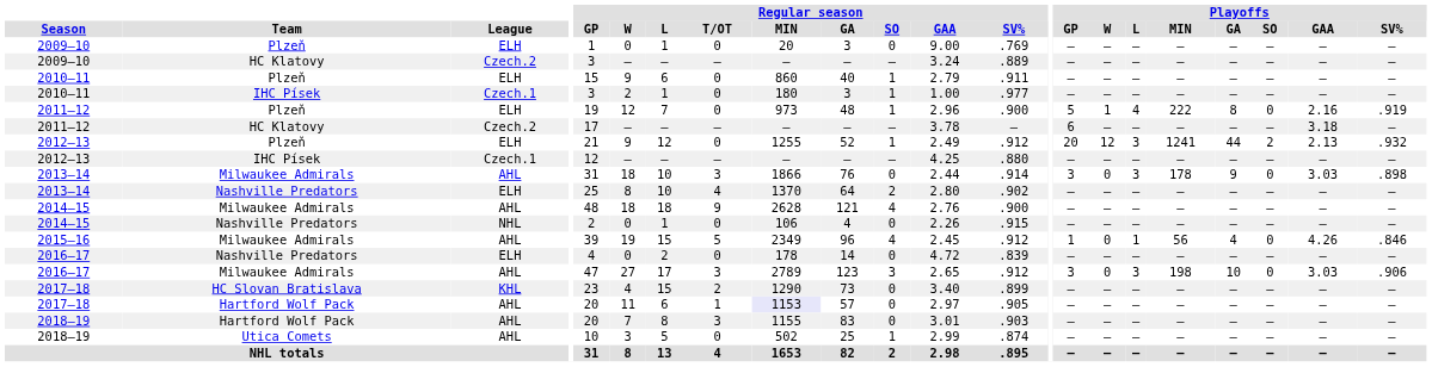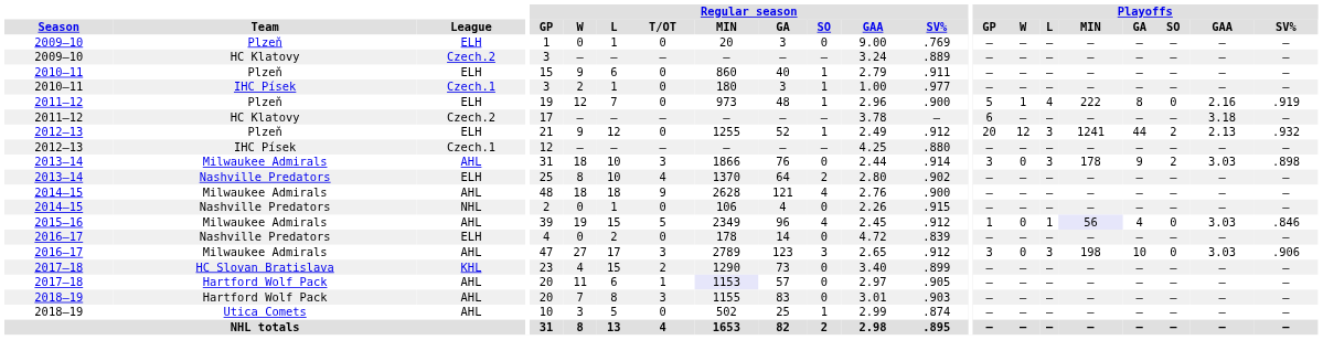 <table border="0" cellpadding="1" cellspacing="0" style="text-align:center; width:75%">
 <tr ALIGN="center" bgcolor="#e0e0e0">
 <th align="center" colspan="3" bgcolor="#ffffff"></th>
 <th align="center" rowspan="99" bgcolor="#ffffff"></th>
 <th align="center" colspan="9" bgcolor="#e0e0e0"><a href='#'>Regular season</a></th>
 <th align="center" rowspan="99" bgcolor="#ffffff"></th>
 <th align="center" colspan="8" bgcolor="#e0e0e0"><a href='#'>Playoffs</a></th>
 </tr>
 <tr ALIGN="center" bgcolor="#e0e0e0">
 <th><a href='#'>Season</a></th>
 <th>Team</th>
 <th>League</th>
 <th>GP</th>
 <th>W</th>
 <th>L</th>
 <th>T/OT</th>
 <th>MIN</th>
 <th>GA</th>
 <th><a href='#'>SO</a></th>
 <th><a href='#'>GAA</a></th>
 <th><a href='#'>SV%</a></th>
 <th>GP</th>
 <th>W</th>
 <th>L</th>
 <th>MIN</th>
 <th>GA</th>
 <th>SO</th>
 <th>GAA</th>
 <th>SV%</th>
 </tr>
 <tr ALIGN="center">
 <td><a href='#'>2009–10</a></td>
 <td><a href='#'>Plzeň</a></td>
 <td><a href='#'>ELH</a></td>
 <td>1</td>
 <td>0</td>
 <td>1</td>
 <td>0</td>
 <td>20</td>
 <td>3</td>
 <td>0</td>
 <td>9.00</td>
 <td>.769</td>
 <td>—</td>
 <td>—</td>
 <td>—</td>
 <td>—</td>
 <td>—</td>
 <td>—</td>
 <td>—</td>
 <td>—</td>
 </tr>
 <tr ALIGN="center"  bgcolor="#f0f0f0">
 <td>2009–10</td>
 <td>HC Klatovy</td>
 <td><a href='#'>Czech.2</a></td>
 <td>3</td>
 <td>—</td>
 <td>—</td>
 <td>—</td>
 <td>—</td>
 <td>—</td>
 <td>—</td>
 <td>3.24</td>
 <td>.889</td>
 <td>—</td>
 <td>—</td>
 <td>—</td>
 <td>—</td>
 <td>—</td>
 <td>—</td>
 <td>—</td>
 <td>—</td>
 </tr>
 <tr ALIGN="center">
 <td><a href='#'>2010–11</a></td>
 <td>Plzeň</td>
 <td>ELH</td>
 <td>15</td>
 <td>9</td>
 <td>6</td>
 <td>0</td>
 <td>860</td>
 <td>40</td>
 <td>1</td>
 <td>2.79</td>
 <td>.911</td>
 <td>—</td>
 <td>—</td>
 <td>—</td>
 <td>—</td>
 <td>—</td>
 <td>—</td>
 <td>—</td>
 <td>—</td>
 </tr>
 <tr ALIGN="center" bgcolor="#f0f0f0">
 <td>2010–11</td>
 <td><a href='#'>IHC Písek</a></td>
 <td><a href='#'>Czech.1</a></td>
 <td>3</td>
 <td>2</td>
 <td>1</td>
 <td>0</td>
 <td>180</td>
 <td>3</td>
 <td>1</td>
 <td>1.00</td>
 <td>.977</td>
 <td>—</td>
 <td>—</td>
 <td>—</td>
 <td>—</td>
 <td>—</td>
 <td>—</td>
 <td>—</td>
 <td>—</td>
 </tr>
 <tr ALIGN="center">
 <td><a href='#'>2011–12</a></td>
 <td>Plzeň</td>
 <td>ELH</td>
 <td>19</td>
 <td>12</td>
 <td>7</td>
 <td>0</td>
 <td>973</td>
 <td>48</td>
 <td>1</td>
 <td>2.96</td>
 <td>.900</td>
 <td>5</td>
 <td>1</td>
 <td>4</td>
 <td>222</td>
 <td>8</td>
 <td>0</td>
 <td>2.16</td>
 <td>.919</td>
 </tr>
 <tr ALIGN="center"  bgcolor="#f0f0f0">
 <td>2011–12</td>
 <td>HC Klatovy</td>
 <td>Czech.2</td>
 <td>17</td>
 <td>—</td>
 <td>—</td>
 <td>—</td>
 <td>—</td>
 <td>—</td>
 <td>—</td>
 <td>3.78</td>
 <td>—</td>
 <td>6</td>
 <td>—</td>
 <td>—</td>
 <td>—</td>
 <td>—</td>
 <td>—</td>
 <td>3.18</td>
 <td>—</td>
 </tr>
 <tr ALIGN="center">
 <td><a href='#'>2012–13</a></td>
 <td>Plzeň</td>
 <td>ELH</td>
 <td>21</td>
 <td>9</td>
 <td>12</td>
 <td>0</td>
 <td>1255</td>
 <td>52</td>
 <td>1</td>
 <td>2.49</td>
 <td>.912</td>
 <td>20</td>
 <td>12</td>
 <td>3</td>
 <td>1241</td>
 <td>44</td>
 <td>2</td>
 <td>2.13</td>
 <td>.932</td>
 </tr>
 <tr ALIGN="center" bgcolor="#f0f0f0">
 <td>2012–13</td>
 <td>IHC Písek</td>
 <td>Czech.1</td>
 <td>12</td>
 <td>—</td>
 <td>—</td>
 <td>—</td>
 <td>—</td>
 <td>—</td>
 <td>—</td>
 <td>4.25</td>
 <td>.880</td>
 <td>—</td>
 <td>—</td>
 <td>—</td>
 <td>—</td>
 <td>—</td>
 <td>—</td>
 <td>—</td>
 <td>—</td>
 </tr>
 <tr ALIGN="center">
 <td><a href='#'>2013–14</a></td>
 <td><a href='#'>Milwaukee Admirals</a></td>
 <td><a href='#'>AHL</a></td>
 <td>31</td>
 <td>18</td>
 <td>10</td>
 <td>3</td>
 <td>1866</td>
 <td>76</td>
 <td>0</td>
 <td>2.44</td>
 <td>.914</td>
 <td>3</td>
 <td>0</td>
 <td>3</td>
 <td>178</td>
 <td>9</td>
-<td>0</td>
+<td>2</td>
 <td>3.03</td>
 <td>.898</td>
 </tr>
 <tr ALIGN="center"  bgcolor="#f0f0f0">
 <td><a href='#'>2013–14</a></td>
 <td><a href='#'>Nashville Predators</a></td>
 <td>ELH</td>
 <td>25</td>
 <td>8</td>
 <td>10</td>
 <td>4</td>
 <td>1370</td>
 <td>64</td>
 <td>2</td>
 <td>2.80</td>
 <td>.902</td>
 <td>—</td>
 <td>—</td>
 <td>—</td>
 <td>—</td>
 <td>—</td>
 <td>—</td>
 <td>—</td>
 <td>—</td>
 </tr>
 <tr ALIGN="center">
 <td><a href='#'>2014–15</a></td>
 <td>Milwaukee Admirals</td>
 <td>AHL</td>
 <td>48</td>
 <td>18</td>
 <td>18</td>
 <td>9</td>
 <td>2628</td>
 <td>121</td>
 <td>4</td>
 <td>2.76</td>
 <td>.900</td>
 <td>—</td>
 <td>—</td>
 <td>—</td>
 <td>—</td>
 <td>—</td>
 <td>—</td>
 <td>—</td>
 <td>—</td>
 </tr>
 <tr ALIGN="center"  bgcolor="#f0f0f0">
 <td><a href='#'>2014–15</a></td>
 <td>Nashville Predators</td>
 <td>NHL</td>
 <td>2</td>
 <td>0</td>
 <td>1</td>
 <td>0</td>
 <td>106</td>
 <td>4</td>
 <td>0</td>
 <td>2.26</td>
 <td>.915</td>
 <td>—</td>
 <td>—</td>
 <td>—</td>
 <td>—</td>
 <td>—</td>
 <td>—</td>
 <td>—</td>
 <td>—</td>
 </tr>
 <tr ALIGN="center">
 <td><a href='#'>2015–16</a></td>
 <td>Milwaukee Admirals</td>
 <td>AHL</td>
 <td>39</td>
 <td>19</td>
 <td>15</td>
 <td>5</td>
 <td>2349</td>
 <td>96</td>
 <td>4</td>
 <td>2.45</td>
 <td>.912</td>
 <td>1</td>
 <td>0</td>
 <td>1</td>
-<td>56</td>
+<td style="background: lavender;">56</td>
 <td>4</td>
 <td>0</td>
-<td>4.26</td>
+<td>3.03</td>
 <td>.846</td>
 </tr>
 <tr ALIGN="center"  bgcolor="#f0f0f0">
 <td><a href='#'>2016–17</a></td>
 <td>Nashville Predators</td>
 <td>ELH</td>
 <td>4</td>
 <td>0</td>
 <td>2</td>
 <td>0</td>
 <td>178</td>
 <td>14</td>
 <td>0</td>
 <td>4.72</td>
 <td>.839</td>
 <td>—</td>
 <td>—</td>
 <td>—</td>
 <td>—</td>
 <td>—</td>
 <td>—</td>
 <td>—</td>
 <td>—</td>
 </tr>
 <tr ALIGN="center">
 <td><a href='#'>2016–17</a></td>
 <td>Milwaukee Admirals</td>
 <td>AHL</td>
 <td>47</td>
 <td>27</td>
 <td>17</td>
 <td>3</td>
 <td>2789</td>
 <td>123</td>
 <td>3</td>
 <td>2.65</td>
 <td>.912</td>
 <td>3</td>
 <td>0</td>
 <td>3</td>
 <td>198</td>
 <td>10</td>
 <td>0</td>
 <td>3.03</td>
 <td>.906</td>
 </tr>
 <tr ALIGN="center"  bgcolor="#f0f0f0">
 <td><a href='#'>2017–18</a></td>
 <td><a href='#'>HC Slovan Bratislava</a></td>
 <td><a href='#'>KHL</a></td>
 <td>23</td>
 <td>4</td>
 <td>15</td>
 <td>2</td>
 <td>1290</td>
 <td>73</td>
 <td>0</td>
 <td>3.40</td>
 <td>.899</td>
 <td>—</td>
 <td>—</td>
 <td>—</td>
 <td>—</td>
 <td>—</td>
 <td>—</td>
 <td>—</td>
 <td>—</td>
 </tr>
 <tr ALIGN="center">
 <td><a href='#'>2017–18</a></td>
 <td><a href='#'>Hartford Wolf Pack</a></td>
 <td>AHL</td>
 <td>20</td>
 <td>11</td>
 <td>6</td>
 <td>1</td>
 <td style="background: lavender;">1153</td>
 <td>57</td>
 <td>0</td>
 <td>2.97</td>
 <td>.905</td>
 <td>—</td>
 <td>—</td>
 <td>—</td>
 <td>—</td>
 <td>—</td>
 <td>—</td>
 <td>—</td>
 <td>—</td>
 </tr>
 <tr ALIGN="center"  bgcolor="#f0f0f0">
 <td><a href='#'>2018–19</a></td>
 <td>Hartford Wolf Pack</td>
 <td>AHL</td>
 <td>20</td>
 <td>7</td>
 <td>8</td>
 <td>3</td>
 <td>1155</td>
 <td>83</td>
 <td>0</td>
 <td>3.01</td>
 <td>.903</td>
 <td>—</td>
 <td>—</td>
 <td>—</td>
 <td>—</td>
 <td>—</td>
 <td>—</td>
 <td>—</td>
 <td>—</td>
 </tr>
 <tr ALIGN="center">
 <td>2018–19</td>
 <td><a href='#'>Utica Comets</a></td>
 <td>AHL</td>
 <td>10</td>
 <td>3</td>
 <td>5</td>
 <td>0</td>
 <td>502</td>
 <td>25</td>
 <td>1</td>
 <td>2.99</td>
 <td>.874</td>
 <td>—</td>
 <td>—</td>
 <td>—</td>
 <td>—</td>
 <td>—</td>
 <td>—</td>
 <td>—</td>
 <td>—</td>
 </tr>
 <tr ALIGN="center" bgcolor="#e0e0e0">
 <th colspan="3" align="center">NHL totals</th>
 <th>31</th>
 <th>8</th>
 <th>13</th>
 <th>4</th>
 <th>1653</th>
 <th>82</th>
 <th>2</th>
 <th>2.98</th>
 <th>.895</th>
 <th>—</th>
 <th>—</th>
 <th>—</th>
 <th>—</th>
 <th>—</th>
 <th>—</th>
 <th>—</th>
 <th>—</th>
 </tr>
 </table>
